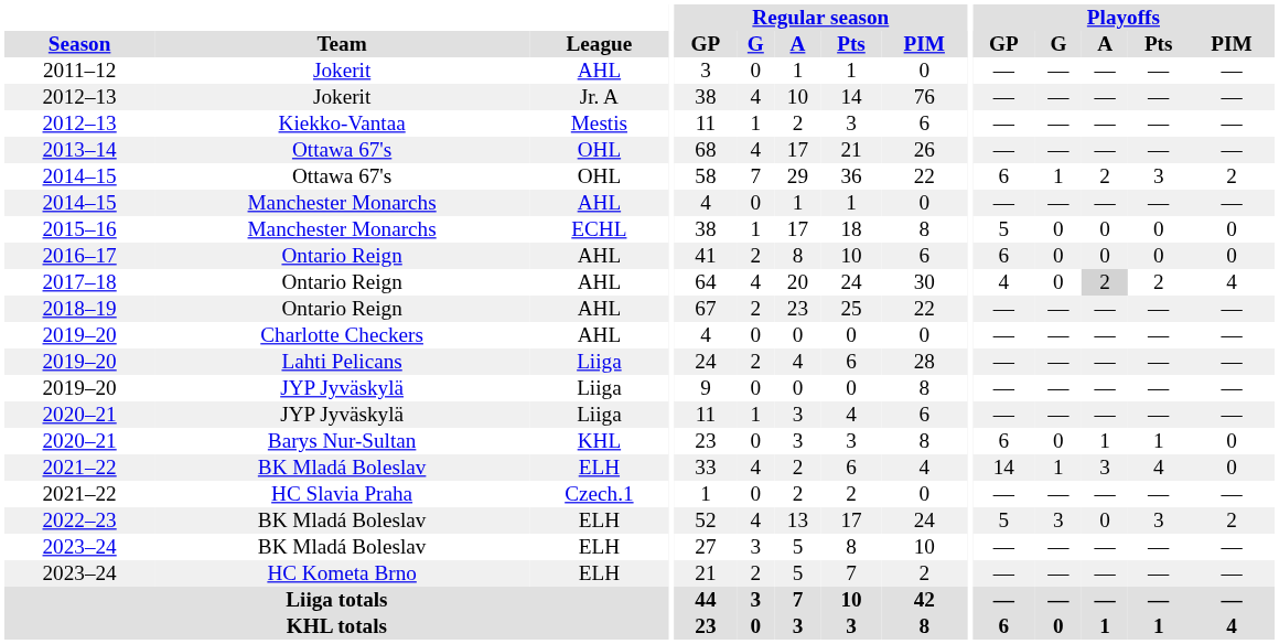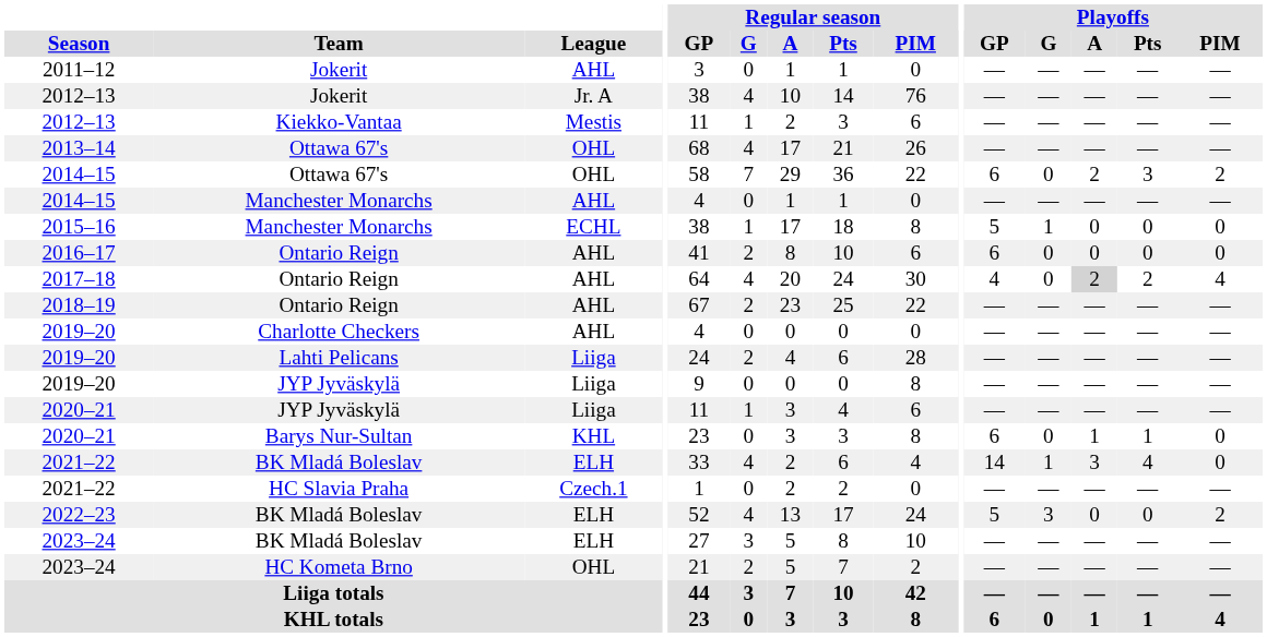 <table border="0" cellpadding="1" cellspacing="0" style="text-align:center; width:60em">
 <tr bgcolor="#e0e0e0">
 <th colspan="3" bgcolor="#ffffff"></th>
 <th rowspan="99" bgcolor="#ffffff"></th>
 <th colspan="5"><a href='#'>Regular season</a></th>
 <th rowspan="99" bgcolor="#ffffff"></th>
 <th colspan="5"><a href='#'>Playoffs</a></th>
 </tr>
 <tr bgcolor="#e0e0e0">
 <th><a href='#'>Season</a></th>
 <th>Team</th>
 <th>League</th>
 <th>GP</th>
 <th><a href='#'>G</a></th>
 <th><a href='#'>A</a></th>
 <th><a href='#'>Pts</a></th>
 <th><a href='#'>PIM</a></th>
 <th>GP</th>
 <th>G</th>
 <th>A</th>
 <th>Pts</th>
 <th>PIM</th>
 </tr>
 <tr>
 <td>2011–12</td>
 <td><a href='#'>Jokerit</a></td>
 <td><a href='#'>AHL</a></td>
 <td>3</td>
 <td>0</td>
 <td>1</td>
 <td>1</td>
 <td>0</td>
 <td>—</td>
 <td>—</td>
 <td>—</td>
 <td>—</td>
 <td>—</td>
 </tr>
 <tr bgcolor="#f0f0f0">
 <td>2012–13</td>
 <td>Jokerit</td>
 <td>Jr. A</td>
 <td>38</td>
 <td>4</td>
 <td>10</td>
 <td>14</td>
 <td>76</td>
 <td>—</td>
 <td>—</td>
 <td>—</td>
 <td>—</td>
 <td>—</td>
 </tr>
 <tr>
 <td><a href='#'>2012–13</a></td>
 <td><a href='#'>Kiekko-Vantaa</a></td>
 <td><a href='#'>Mestis</a></td>
 <td>11</td>
 <td>1</td>
 <td>2</td>
 <td>3</td>
 <td>6</td>
 <td>—</td>
 <td>—</td>
 <td>—</td>
 <td>—</td>
 <td>—</td>
 </tr>
 <tr bgcolor="#f0f0f0">
 <td><a href='#'>2013–14</a></td>
 <td><a href='#'>Ottawa 67's</a></td>
 <td><a href='#'>OHL</a></td>
 <td>68</td>
 <td>4</td>
 <td>17</td>
 <td>21</td>
 <td>26</td>
 <td>—</td>
 <td>—</td>
 <td>—</td>
 <td>—</td>
 <td>—</td>
 </tr>
 <tr>
 <td><a href='#'>2014–15</a></td>
 <td>Ottawa 67's</td>
 <td>OHL</td>
 <td>58</td>
 <td>7</td>
 <td>29</td>
 <td>36</td>
 <td>22</td>
 <td>6</td>
-<td>1</td>
+<td>0</td>
 <td>2</td>
 <td>3</td>
 <td>2</td>
 </tr>
 <tr bgcolor="#f0f0f0">
 <td><a href='#'>2014–15</a></td>
 <td><a href='#'>Manchester Monarchs</a></td>
 <td><a href='#'>AHL</a></td>
 <td>4</td>
 <td>0</td>
 <td>1</td>
 <td>1</td>
 <td>0</td>
 <td>—</td>
 <td>—</td>
 <td>—</td>
 <td>—</td>
 <td>—</td>
 </tr>
 <tr>
 <td><a href='#'>2015–16</a></td>
 <td><a href='#'>Manchester Monarchs</a></td>
 <td><a href='#'>ECHL</a></td>
 <td>38</td>
 <td>1</td>
 <td>17</td>
 <td>18</td>
 <td>8</td>
 <td>5</td>
-<td>0</td>
+<td>1</td>
 <td>0</td>
 <td>0</td>
 <td>0</td>
 </tr>
 <tr bgcolor="#f0f0f0">
 <td><a href='#'>2016–17</a></td>
 <td><a href='#'>Ontario Reign</a></td>
 <td>AHL</td>
 <td>41</td>
 <td>2</td>
 <td>8</td>
 <td>10</td>
 <td>6</td>
 <td>6</td>
 <td>0</td>
 <td>0</td>
 <td>0</td>
 <td>0</td>
 </tr>
 <tr>
 <td><a href='#'>2017–18</a></td>
 <td>Ontario Reign</td>
 <td>AHL</td>
 <td>64</td>
 <td>4</td>
 <td>20</td>
 <td>24</td>
 <td>30</td>
 <td>4</td>
 <td>0</td>
 <td style="background: lightgrey;">2</td>
 <td>2</td>
 <td>4</td>
 </tr>
 <tr bgcolor="#f0f0f0">
 <td><a href='#'>2018–19</a></td>
 <td>Ontario Reign</td>
 <td>AHL</td>
 <td>67</td>
 <td>2</td>
 <td>23</td>
 <td>25</td>
 <td>22</td>
 <td>—</td>
 <td>—</td>
 <td>—</td>
 <td>—</td>
 <td>—</td>
 </tr>
 <tr>
 <td><a href='#'>2019–20</a></td>
 <td><a href='#'>Charlotte Checkers</a></td>
 <td>AHL</td>
 <td>4</td>
 <td>0</td>
 <td>0</td>
 <td>0</td>
 <td>0</td>
 <td>—</td>
 <td>—</td>
 <td>—</td>
 <td>—</td>
 <td>—</td>
 </tr>
 <tr bgcolor="#f0f0f0">
 <td><a href='#'>2019–20</a></td>
 <td><a href='#'>Lahti Pelicans</a></td>
 <td><a href='#'>Liiga</a></td>
 <td>24</td>
 <td>2</td>
 <td>4</td>
 <td>6</td>
 <td>28</td>
 <td>—</td>
 <td>—</td>
 <td>—</td>
 <td>—</td>
 <td>—</td>
 </tr>
 <tr>
 <td>2019–20</td>
 <td><a href='#'>JYP Jyväskylä</a></td>
 <td>Liiga</td>
 <td>9</td>
 <td>0</td>
 <td>0</td>
 <td>0</td>
 <td>8</td>
 <td>—</td>
 <td>—</td>
 <td>—</td>
 <td>—</td>
 <td>—</td>
 </tr>
 <tr bgcolor="#f0f0f0">
 <td><a href='#'>2020–21</a></td>
 <td>JYP Jyväskylä</td>
 <td>Liiga</td>
 <td>11</td>
 <td>1</td>
 <td>3</td>
 <td>4</td>
 <td>6</td>
 <td>—</td>
 <td>—</td>
 <td>—</td>
 <td>—</td>
 <td>—</td>
 </tr>
 <tr>
 <td><a href='#'>2020–21</a></td>
 <td><a href='#'>Barys Nur-Sultan</a></td>
 <td><a href='#'>KHL</a></td>
 <td>23</td>
 <td>0</td>
 <td>3</td>
 <td>3</td>
 <td>8</td>
 <td>6</td>
 <td>0</td>
 <td>1</td>
 <td>1</td>
 <td>0</td>
 </tr>
 <tr bgcolor="#f0f0f0">
 <td><a href='#'>2021–22</a></td>
 <td><a href='#'>BK Mladá Boleslav</a></td>
 <td><a href='#'>ELH</a></td>
 <td>33</td>
 <td>4</td>
 <td>2</td>
 <td>6</td>
 <td>4</td>
 <td>14</td>
 <td>1</td>
 <td>3</td>
 <td>4</td>
 <td>0</td>
 </tr>
 <tr>
 <td 2021–22 1st Czech Republic Hockey League season>2021–22</td>
 <td><a href='#'>HC Slavia Praha</a></td>
 <td><a href='#'>Czech.1</a></td>
 <td>1</td>
 <td>0</td>
 <td>2</td>
 <td>2</td>
 <td>0</td>
 <td>—</td>
 <td>—</td>
 <td>—</td>
 <td>—</td>
 <td>—</td>
 </tr>
 <tr bgcolor="#f0f0f0">
 <td><a href='#'>2022–23</a></td>
 <td>BK Mladá Boleslav</td>
 <td>ELH</td>
 <td>52</td>
 <td>4</td>
 <td>13</td>
 <td>17</td>
 <td>24</td>
 <td>5</td>
 <td>3</td>
 <td>0</td>
-<td>3</td>
+<td>0</td>
 <td>2</td>
 </tr>
 <tr>
 <td><a href='#'>2023–24</a></td>
 <td>BK Mladá Boleslav</td>
 <td>ELH</td>
 <td>27</td>
 <td>3</td>
 <td>5</td>
 <td>8</td>
 <td>10</td>
 <td>—</td>
 <td>—</td>
 <td>—</td>
 <td>—</td>
 <td>—</td>
 </tr>
 <tr bgcolor="#f0f0f0">
 <td>2023–24</td>
 <td><a href='#'>HC Kometa Brno</a></td>
-<td>ELH</td>
+<td>OHL</td>
 <td>21</td>
 <td>2</td>
 <td>5</td>
 <td>7</td>
 <td>2</td>
 <td>—</td>
 <td>—</td>
 <td>—</td>
 <td>—</td>
 <td>—</td>
 </tr>
 <tr bgcolor="#e0e0e0">
 <th colspan="3">Liiga totals</th>
 <th>44</th>
 <th>3</th>
 <th>7</th>
 <th>10</th>
 <th>42</th>
 <th>—</th>
 <th>—</th>
 <th>—</th>
 <th>—</th>
 <th>—</th>
 </tr>
 <tr bgcolor="#e0e0e0">
 <th colspan="3">KHL totals</th>
 <th>23</th>
 <th>0</th>
 <th>3</th>
 <th>3</th>
 <th>8</th>
 <th>6</th>
 <th>0</th>
 <th>1</th>
 <th>1</th>
 <th>4</th>
 </tr>
 </table>
